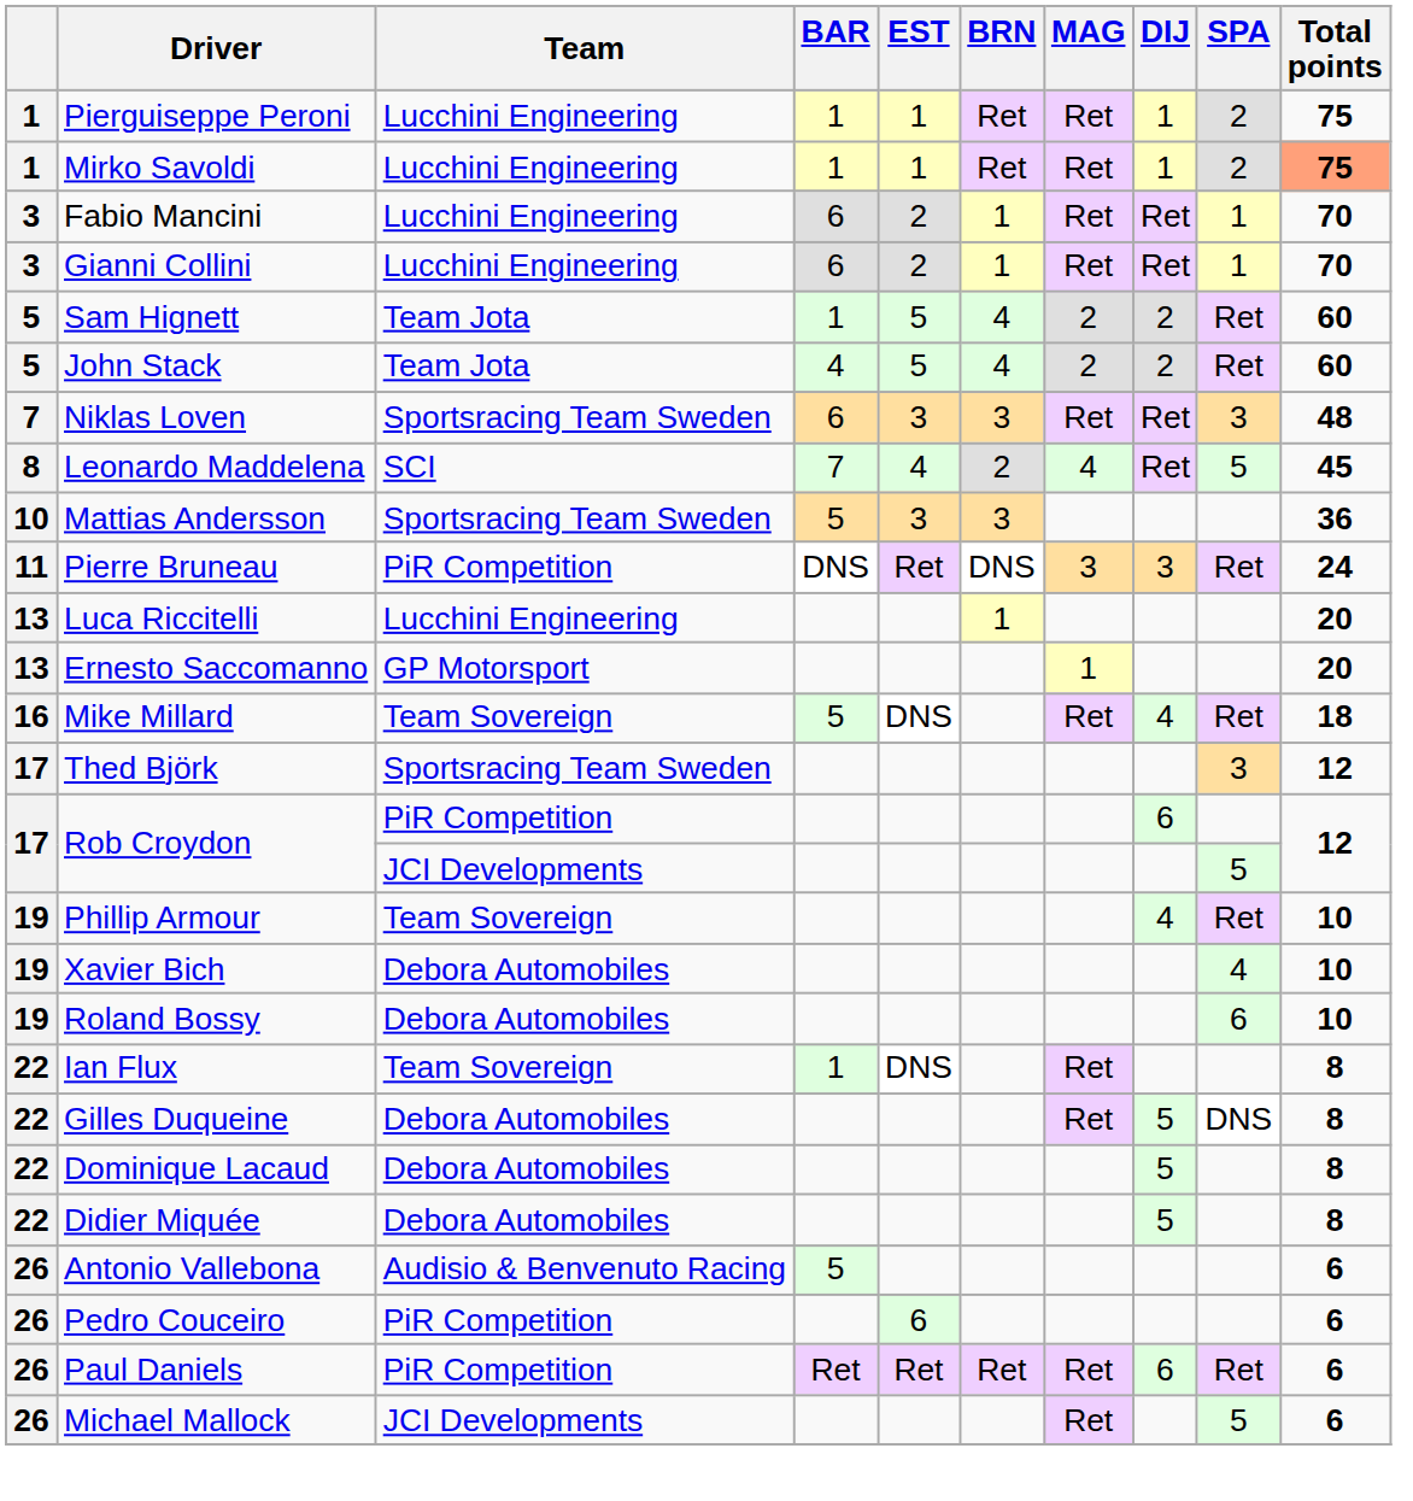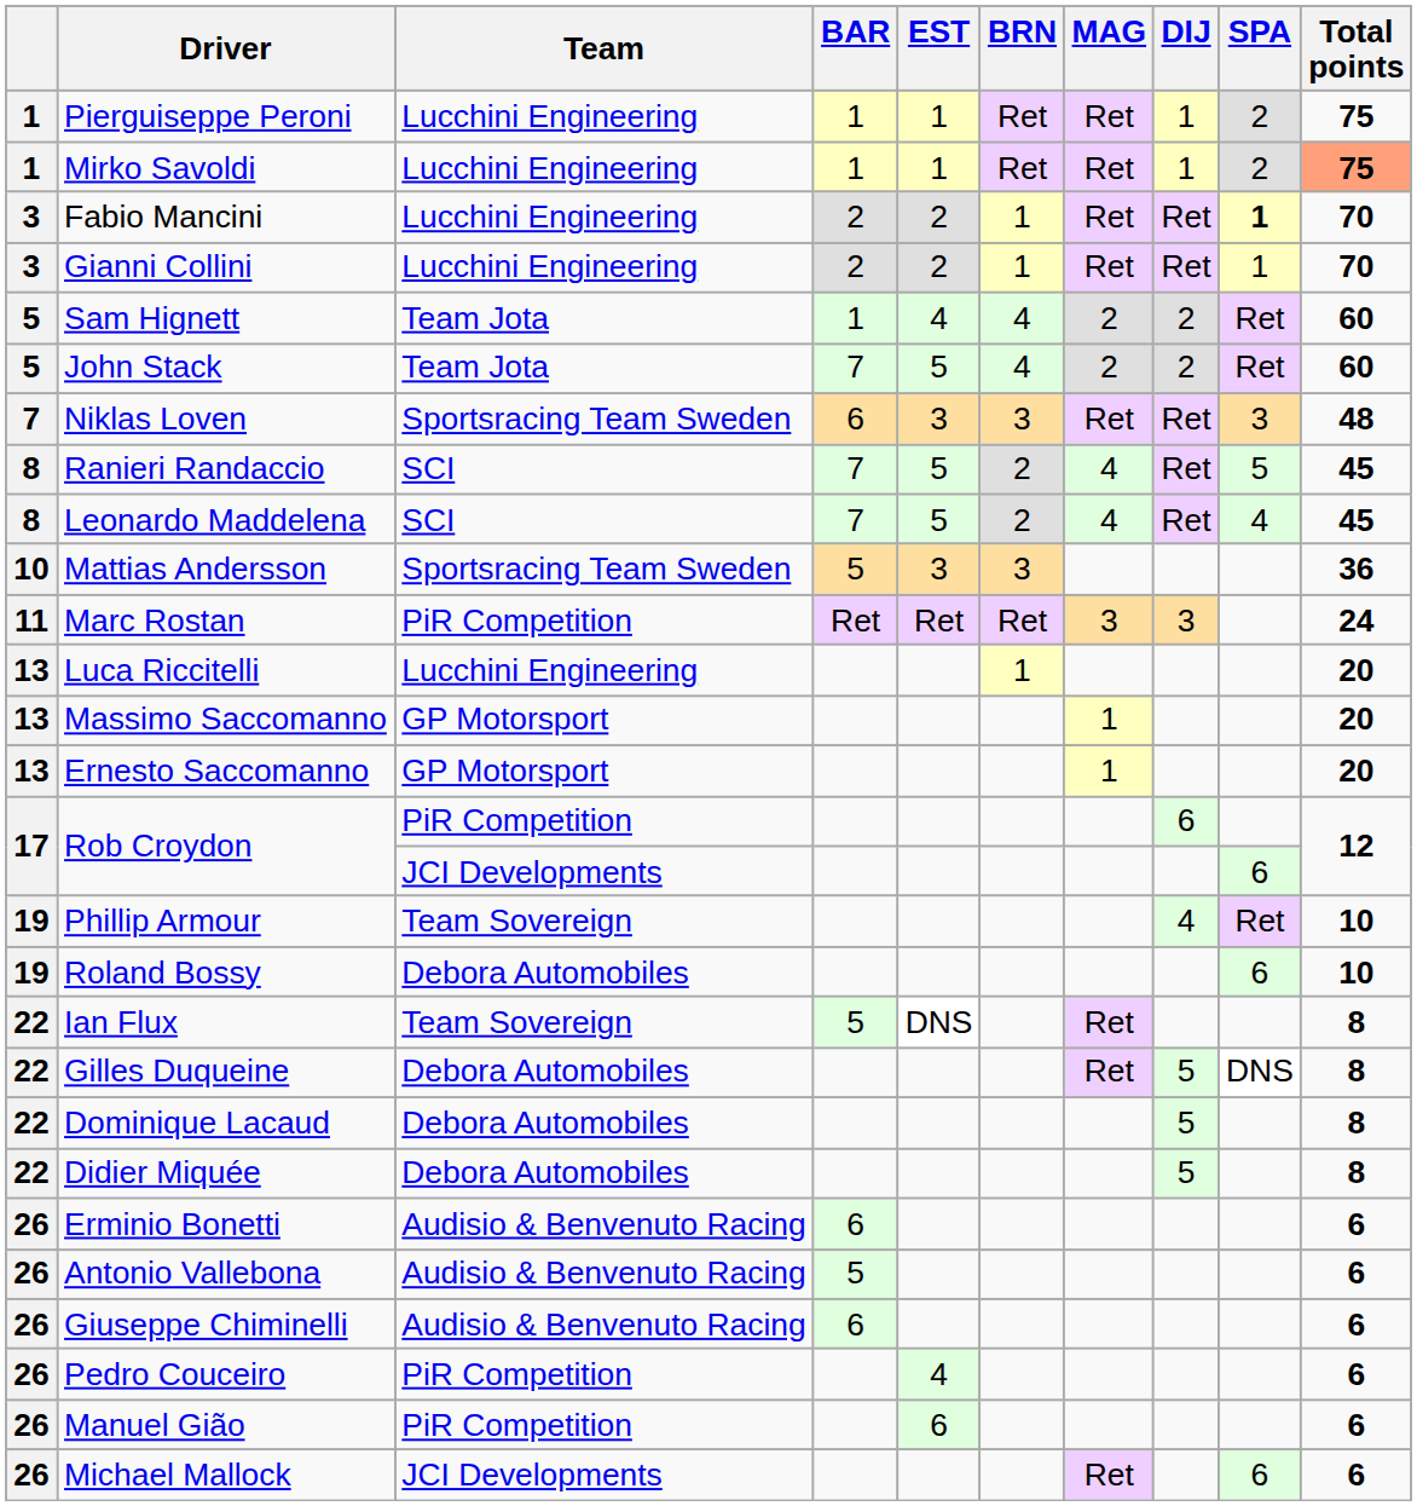 <table class="wikitable" style="font-size: 85%; text-align:center;">
 <tr valign="top">
 <th valign=middle></th>
 <th valign=middle>Driver</th>
 <th valign=middle>Team</th>
 <th><a href='#'>BAR</a><br></th>
 <th><a href='#'>EST</a><br></th>
 <th><a href='#'>BRN</a><br></th>
 <th><a href='#'>MAG</a><br></th>
 <th><a href='#'>DIJ</a><br></th>
 <th><a href='#'>SPA</a><br></th>
 <th valign=middle>Total<br>points</th>
 </tr>
 <tr>
 <th>1</th>
 <td align=left> <a href='#'>Pierguiseppe Peroni</a></td>
 <td align=left> <a href='#'>Lucchini Engineering</a></td>
 <td style="background:#FFFFBF;">1</td>
 <td style="background:#FFFFBF;">1</td>
 <td style="background:#EFCFFF;">Ret</td>
 <td style="background:#EFCFFF;">Ret</td>
 <td style="background:#FFFFBF;">1</td>
 <td style="background:#DFDFDF;">2</td>
 <td><strong>75</strong></td>
 </tr>
 <tr>
 <th>1</th>
 <td align=left> <a href='#'>Mirko Savoldi</a></td>
 <td align=left> <a href='#'>Lucchini Engineering</a></td>
 <td style="background:#FFFFBF;">1</td>
 <td style="background:#FFFFBF;">1</td>
 <td style="background:#EFCFFF;">Ret</td>
 <td style="background:#EFCFFF;">Ret</td>
 <td style="background:#FFFFBF;">1</td>
 <td style="background:#DFDFDF;">2</td>
 <td style="background: lightsalmon;"><strong>75</strong></td>
 </tr>
 <tr>
 <th>3</th>
 <td align=left> Fabio Mancini</td>
 <td align=left> <a href='#'>Lucchini Engineering</a></td>
-<td style="background:#DFDFDF;">6</td>
+<td style="background:#DFDFDF;">2</td>
 <td style="background:#DFDFDF;">2</td>
 <td style="background:#FFFFBF;">1</td>
 <td style="background:#EFCFFF;">Ret</td>
 <td style="background:#EFCFFF;">Ret</td>
-<td style="background:#FFFFBF;">1</td>
+<td style="background:#FFFFBF;"><strong>1</strong></td>
 <td><strong>70</strong></td>
 </tr>
 <tr>
 <th>3</th>
 <td align=left> <a href='#'>Gianni Collini</a></td>
 <td align=left> <a href='#'>Lucchini Engineering</a></td>
-<td style="background:#DFDFDF;">6</td>
+<td style="background:#DFDFDF;">2</td>
 <td style="background:#DFDFDF;">2</td>
 <td style="background:#FFFFBF;">1</td>
 <td style="background:#EFCFFF;">Ret</td>
 <td style="background:#EFCFFF;">Ret</td>
 <td style="background:#FFFFBF;">1</td>
 <td><strong>70</strong></td>
 </tr>
 <tr>
 <th>5</th>
 <td align=left> <a href='#'>Sam Hignett</a></td>
 <td align=left> <a href='#'>Team Jota</a></td>
 <td style="background:#DFFFDF;">1</td>
-<td style="background:#DFFFDF;">5</td>
+<td style="background:#DFFFDF;">4</td>
 <td style="background:#DFFFDF;">4</td>
 <td style="background:#DFDFDF;">2</td>
 <td style="background:#DFDFDF;">2</td>
 <td style="background:#EFCFFF;">Ret</td>
 <td><strong>60</strong></td>
 </tr>
 <tr>
 <th>5</th>
 <td align=left> <a href='#'>John Stack</a></td>
 <td align=left> <a href='#'>Team Jota</a></td>
-<td style="background:#DFFFDF;">4</td>
+<td style="background:#DFFFDF;">7</td>
 <td style="background:#DFFFDF;">5</td>
 <td style="background:#DFFFDF;">4</td>
 <td style="background:#DFDFDF;">2</td>
 <td style="background:#DFDFDF;">2</td>
 <td style="background:#EFCFFF;">Ret</td>
 <td><strong>60</strong></td>
 </tr>
 <tr>
 <th>7</th>
 <td align=left> <a href='#'>Niklas Loven</a></td>
 <td align=left> <a href='#'>Sportsracing Team Sweden</a></td>
 <td style="background:#FFDF9F;">6</td>
 <td style="background:#FFDF9F;">3</td>
 <td style="background:#FFDF9F;">3</td>
 <td style="background:#EFCFFF;">Ret</td>
 <td style="background:#EFCFFF;">Ret</td>
 <td style="background:#FFDF9F;">3</td>
 <td><strong>48</strong></td>
 </tr>
 <tr>
 <th>8</th>
-<td align=left> <a href='#'>Leonardo Maddelena</a></td>
+<td align=left> <a href='#'>Ranieri Randaccio</a></td>
 <td align=left> <a href='#'>SCI</a></td>
 <td style="background:#DFFFDF;">7</td>
-<td style="background:#DFFFDF;">4</td>
+<td style="background:#DFFFDF;">5</td>
 <td style="background:#DFDFDF;">2</td>
 <td style="background:#DFFFDF;">4</td>
 <td style="background:#EFCFFF;">Ret</td>
 <td style="background:#DFFFDF;">5</td>
+<td><strong>45</strong></td>
+</tr>
+<tr>
+<th>8</th>
+<td align=left> <a href='#'>Leonardo Maddelena</a></td>
+<td align=left> <a href='#'>SCI</a></td>
+<td style="background:#DFFFDF;">7</td>
+<td style="background:#DFFFDF;">5</td>
+<td style="background:#DFDFDF;">2</td>
+<td style="background:#DFFFDF;">4</td>
+<td style="background:#EFCFFF;">Ret</td>
+<td style="background:#DFFFDF;">4</td>
 <td><strong>45</strong></td>
 </tr>
 <tr>
 <th>10</th>
 <td align=left> <a href='#'>Mattias Andersson</a></td>
 <td align=left> <a href='#'>Sportsracing Team Sweden</a></td>
 <td style="background:#FFDF9F;">5</td>
 <td style="background:#FFDF9F;">3</td>
 <td style="background:#FFDF9F;">3</td>
 <td></td>
 <td></td>
 <td></td>
 <td><strong>36</strong></td>
 </tr>
 <tr>
 <th>11</th>
-<td align=left> <a href='#'>Pierre Bruneau</a></td>
+<td align=left> <a href='#'>Marc Rostan</a></td>
 <td align=left> <a href='#'>PiR Competition</a></td>
-<td style="background:#FFFFFF;">DNS</td>
 <td style="background:#EFCFFF;">Ret</td>
-<td style="background:#FFFFFF;">DNS</td>
+<td style="background:#EFCFFF;">Ret</td>
+<td style="background:#EFCFFF;">Ret</td>
 <td style="background:#FFDF9F;">3</td>
 <td style="background:#FFDF9F;">3</td>
-<td style="background:#EFCFFF;">Ret</td>
+<td></td>
 <td><strong>24</strong></td>
 </tr>
 <tr>
 <th>13</th>
 <td align=left> <a href='#'>Luca Riccitelli</a></td>
 <td align=left> <a href='#'>Lucchini Engineering</a></td>
 <td></td>
 <td></td>
 <td style="background:#FFFFBF;">1</td>
 <td></td>
 <td></td>
 <td></td>
 <td><strong>20</strong></td>
 </tr>
 <tr>
 <th>13</th>
-<td align=left> <a href='#'>Ernesto Saccomanno</a></td>
+<td align=left> <a href='#'>Massimo Saccomanno</a></td>
 <td align=left> <a href='#'>GP Motorsport</a></td>
 <td></td>
 <td></td>
 <td></td>
 <td style="background:#FFFFBF;">1</td>
 <td></td>
 <td></td>
 <td><strong>20</strong></td>
 </tr>
 <tr>
-<th>16</th>
-<td align=left> <a href='#'>Mike Millard</a></td>
-<td align=left> <a href='#'>Team Sovereign</a></td>
-<td style="background:#DFFFDF;">5</td>
-<td style="background:#FFFFFF;">DNS</td>
-<td></td>
-<td style="background:#EFCFFF;">Ret</td>
-<td style="background:#DFFFDF;">4</td>
-<td style="background:#EFCFFF;">Ret</td>
-<td><strong>18</strong></td>
-</tr>
-<tr>
-<th>17</th>
-<td align=left> <a href='#'>Thed Björk</a></td>
-<td align=left> <a href='#'>Sportsracing Team Sweden</a></td>
+<th>13</th>
+<td align=left> <a href='#'>Ernesto Saccomanno</a></td>
+<td align=left> <a href='#'>GP Motorsport</a></td>
 <td></td>
 <td></td>
 <td></td>
+<td style="background:#FFFFBF;">1</td>
 <td></td>
 <td></td>
-<td style="background:#FFDF9F;">3</td>
-<td><strong>12</strong></td>
+<td><strong>20</strong></td>
 </tr>
 <tr>
 <th rowspan=2>17</th>
 <td rowspan=2 align=left> <a href='#'>Rob Croydon</a></td>
 <td align=left> <a href='#'>PiR Competition</a></td>
 <td></td>
 <td></td>
 <td></td>
 <td></td>
 <td style="background:#DFFFDF;">6</td>
 <td></td>
 <td rowspan=2><strong>12</strong></td>
 </tr>
 <tr>
 <td align=left> <a href='#'>JCI Developments</a></td>
 <td></td>
 <td></td>
 <td></td>
 <td></td>
 <td></td>
-<td style="background:#DFFFDF;">5</td>
+<td style="background:#DFFFDF;">6</td>
 </tr>
 <tr>
 <th>19</th>
 <td align=left> <a href='#'>Phillip Armour</a></td>
 <td align=left> <a href='#'>Team Sovereign</a></td>
 <td></td>
 <td></td>
 <td></td>
 <td></td>
 <td style="background:#DFFFDF;">4</td>
 <td style="background:#EFCFFF;">Ret</td>
-<td><strong>10</strong></td>
-</tr>
-<tr>
-<th>19</th>
-<td align=left> <a href='#'>Xavier Bich</a></td>
-<td align=left> <a href='#'>Debora Automobiles</a></td>
-<td></td>
-<td></td>
-<td></td>
-<td></td>
-<td></td>
-<td style="background:#DFFFDF;">4</td>
 <td><strong>10</strong></td>
 </tr>
 <tr>
 <th>19</th>
 <td align=left> <a href='#'>Roland Bossy</a></td>
 <td align=left> <a href='#'>Debora Automobiles</a></td>
 <td></td>
 <td></td>
 <td></td>
 <td></td>
 <td></td>
 <td style="background:#DFFFDF;">6</td>
 <td><strong>10</strong></td>
 </tr>
 <tr>
 <th>22</th>
 <td align=left> <a href='#'>Ian Flux</a></td>
 <td align=left> <a href='#'>Team Sovereign</a></td>
-<td style="background:#DFFFDF;">1</td>
+<td style="background:#DFFFDF;">5</td>
 <td style="background:#FFFFFF;">DNS</td>
 <td></td>
 <td style="background:#EFCFFF;">Ret</td>
 <td></td>
 <td></td>
 <td><strong>8</strong></td>
 </tr>
 <tr>
 <th>22</th>
 <td align=left> <a href='#'>Gilles Duqueine</a></td>
 <td align=left> <a href='#'>Debora Automobiles</a></td>
 <td></td>
 <td></td>
 <td></td>
 <td style="background:#EFCFFF;">Ret</td>
 <td style="background:#DFFFDF;">5</td>
 <td style="background:#FFFFFF;">DNS</td>
 <td><strong>8</strong></td>
 </tr>
 <tr>
 <th>22</th>
 <td align=left> <a href='#'>Dominique Lacaud</a></td>
 <td align=left> <a href='#'>Debora Automobiles</a></td>
 <td></td>
 <td></td>
 <td></td>
 <td></td>
 <td style="background:#DFFFDF;">5</td>
 <td></td>
 <td><strong>8</strong></td>
 </tr>
 <tr>
 <th>22</th>
 <td align=left> <a href='#'>Didier Miquée</a></td>
 <td align=left> <a href='#'>Debora Automobiles</a></td>
 <td></td>
 <td></td>
 <td></td>
 <td></td>
 <td style="background:#DFFFDF;">5</td>
 <td></td>
 <td><strong>8</strong></td>
 </tr>
 <tr>
 <th>26</th>
+<td align=left> <a href='#'>Erminio Bonetti</a></td>
+<td align=left> <a href='#'>Audisio & Benvenuto Racing</a></td>
+<td style="background:#DFFFDF;">6</td>
+<td></td>
+<td></td>
+<td></td>
+<td></td>
+<td></td>
+<td><strong>6</strong></td>
+</tr>
+<tr>
+<th>26</th>
 <td align=left> <a href='#'>Antonio Vallebona</a></td>
 <td align=left> <a href='#'>Audisio & Benvenuto Racing</a></td>
 <td style="background:#DFFFDF;">5</td>
 <td></td>
 <td></td>
 <td></td>
 <td></td>
 <td></td>
 <td><strong>6</strong></td>
 </tr>
 <tr>
 <th>26</th>
+<td align=left> <a href='#'>Giuseppe Chiminelli</a></td>
+<td align=left> <a href='#'>Audisio & Benvenuto Racing</a></td>
+<td style="background:#DFFFDF;">6</td>
+<td></td>
+<td></td>
+<td></td>
+<td></td>
+<td></td>
+<td><strong>6</strong></td>
+</tr>
+<tr>
+<th>26</th>
 <td align=left> <a href='#'>Pedro Couceiro</a></td>
+<td align=left> <a href='#'>PiR Competition</a></td>
+<td></td>
+<td style="background:#DFFFDF;">4</td>
+<td></td>
+<td></td>
+<td></td>
+<td></td>
+<td><strong>6</strong></td>
+</tr>
+<tr>
+<th>26</th>
+<td align=left> <a href='#'>Manuel Gião</a></td>
 <td align=left> <a href='#'>PiR Competition</a></td>
 <td></td>
 <td style="background:#DFFFDF;">6</td>
 <td></td>
 <td></td>
 <td></td>
 <td></td>
 <td><strong>6</strong></td>
 </tr>
 <tr>
 <th>26</th>
-<td align=left> <a href='#'>Paul Daniels</a></td>
-<td align=left> <a href='#'>PiR Competition</a></td>
-<td style="background:#EFCFFF;">Ret</td>
-<td style="background:#EFCFFF;">Ret</td>
-<td style="background:#EFCFFF;">Ret</td>
-<td style="background:#EFCFFF;">Ret</td>
-<td style="background:#DFFFDF;">6</td>
-<td style="background:#EFCFFF;">Ret</td>
-<td><strong>6</strong></td>
-</tr>
-<tr>
-<th>26</th>
 <td align=left> <a href='#'>Michael Mallock</a></td>
 <td align=left> <a href='#'>JCI Developments</a></td>
 <td></td>
 <td></td>
 <td></td>
 <td style="background:#EFCFFF;">Ret</td>
 <td></td>
-<td style="background:#DFFFDF;">5</td>
+<td style="background:#DFFFDF;">6</td>
 <td><strong>6</strong></td>
 </tr>
 <tr>
 </tr>
 </table>
